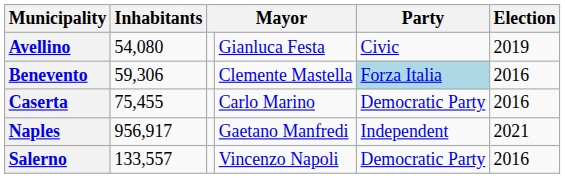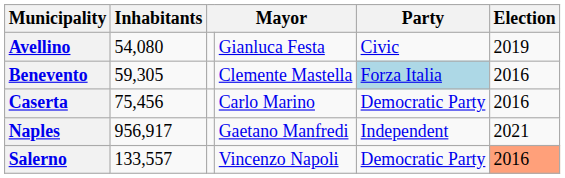 <table class="wikitable" border="1">
 <tr>
 <th scope="col">Municipality</th>
 <th colspan=1>Inhabitants</th>
 <th colspan=2>Mayor</th>
 <th colspan=1>Party</th>
 <th colspan=1>Election</th>
 </tr>
 <tr>
 <th scope="row" style="text-align: left;"><a href='#'>Avellino</a></th>
 <td>54,080</td>
 <td></td>
 <td><a href='#'>Gianluca Festa</a></td>
 <td><a href='#'>Civic</a></td>
 <td>2019</td>
 </tr>
 <tr>
 <th scope="row" style="text-align: left;"><a href='#'>Benevento</a></th>
-<td>59,306</td>
+<td>59,305</td>
 <td></td>
 <td><a href='#'>Clemente Mastella</a></td>
 <td style="background: lightblue;"><a href='#'>Forza Italia</a></td>
 <td>2016</td>
 </tr>
 <tr>
 <th scope="row" style="text-align: left;"><a href='#'>Caserta</a></th>
-<td>75,455</td>
+<td>75,456</td>
 <td></td>
 <td><a href='#'>Carlo Marino</a></td>
 <td><a href='#'>Democratic Party</a></td>
 <td>2016</td>
 </tr>
 <tr>
 <th scope="row" style="text-align: left;"><a href='#'>Naples</a></th>
 <td>956,917</td>
 <td></td>
 <td><a href='#'>Gaetano Manfredi</a></td>
 <td><a href='#'>Independent</a></td>
 <td>2021</td>
 </tr>
 <tr>
 <th scope="row" style="text-align: left;"><a href='#'>Salerno</a></th>
 <td>133,557</td>
 <td></td>
 <td><a href='#'>Vincenzo Napoli</a></td>
 <td><a href='#'>Democratic Party</a></td>
-<td>2016</td>
+<td style="background: lightsalmon;">2016</td>
 </tr>
 </table>
